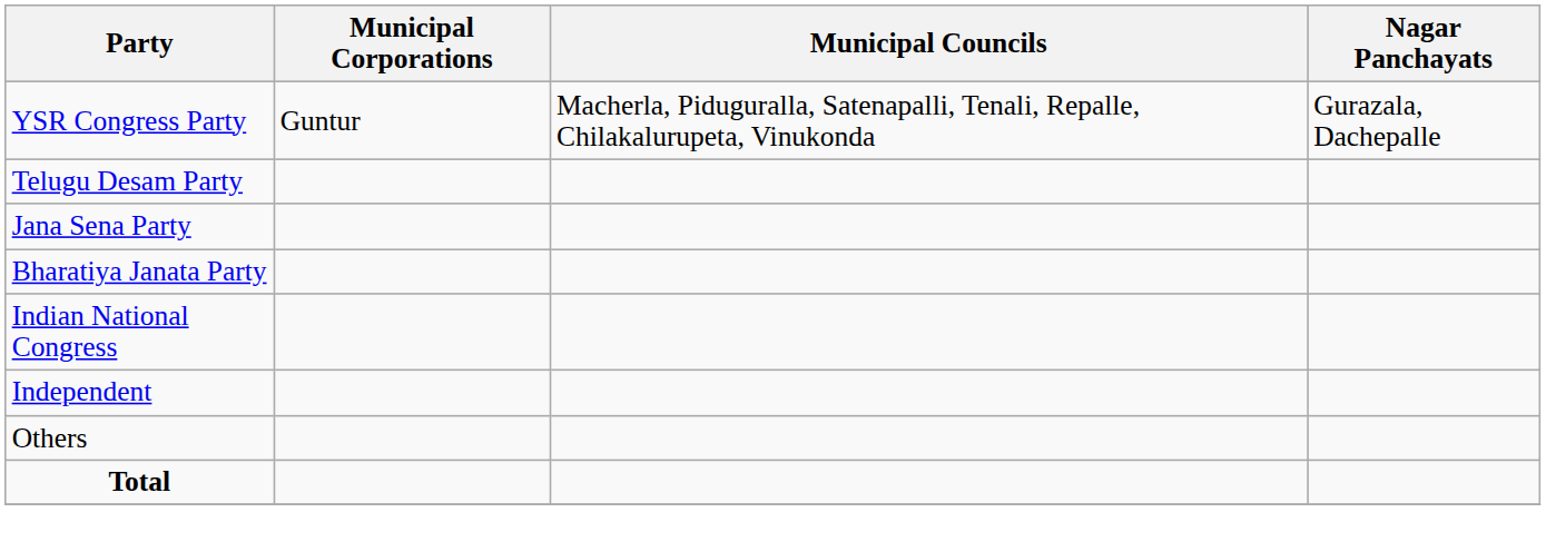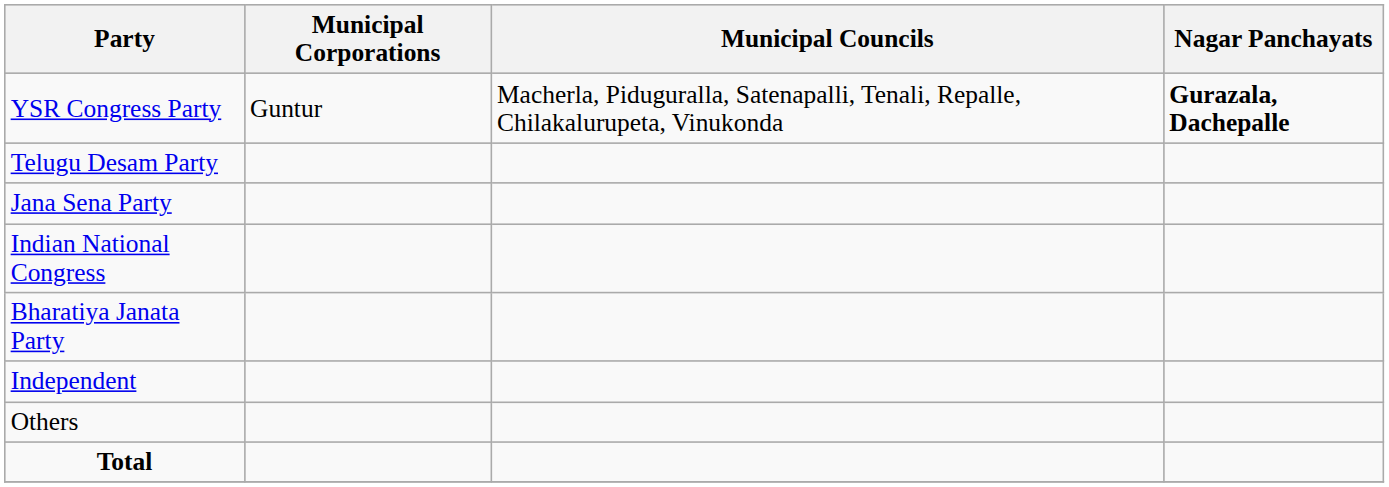 <table class="wikitable sortable">
 <tr>
 <th><strong>Party</strong></th>
 <th>Municipal Corporations</th>
 <th>Municipal Councils</th>
 <th>Nagar Panchayats</th>
 </tr>
 <tr>
 <td><a href='#'>YSR Congress Party</a></td>
 <td>Guntur</td>
 <td>Macherla, Piduguralla, Satenapalli, Tenali, Repalle, Chilakalurupeta, Vinukonda</td>
-<td>Gurazala, Dachepalle</td>
+<td><strong>Gurazala, Dachepalle</strong></td>
 </tr>
 <tr>
 <td><a href='#'>Telugu Desam Party</a></td>
 <td></td>
 <td></td>
 <td></td>
 </tr>
 <tr>
 <td><a href='#'>Jana Sena Party</a></td>
 <td></td>
 <td></td>
 <td></td>
 </tr>
 <tr>
-<td><a href='#'>Bharatiya Janata Party</a></td>
+<td><a href='#'>Indian National Congress</a></td>
 <td></td>
 <td></td>
 <td></td>
 </tr>
 <tr>
-<td><a href='#'>Indian National Congress</a></td>
+<td><a href='#'>Bharatiya Janata Party</a></td>
 <td></td>
 <td></td>
 <td></td>
 </tr>
 <tr>
 <td><a href='#'>Independent</a></td>
 <td></td>
 <td></td>
 <td></td>
 </tr>
 <tr>
 <td>Others</td>
 <td></td>
 <td></td>
 <td></td>
 </tr>
 <tr>
 <td colspan="1" align="center"><strong>Total</strong></td>
 <td></td>
 <td></td>
 <td></td>
 </tr>
 <tr>
 </tr>
 </table>
